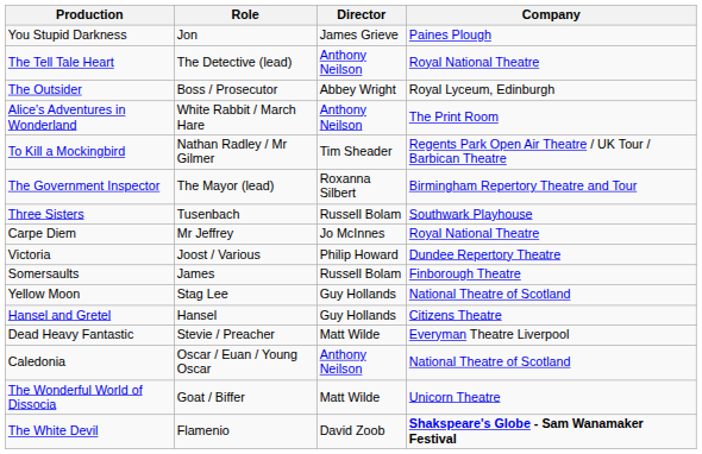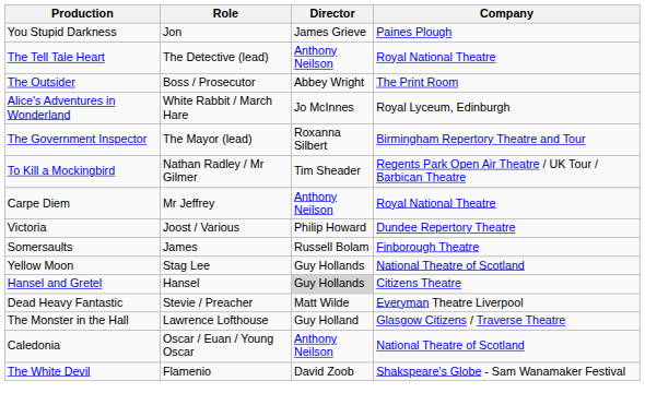 <table class="wikitable">
 <tr>
 <th>Production</th>
 <th>Role</th>
 <th>Director</th>
 <th>Company</th>
 </tr>
 <tr>
 <td>You Stupid Darkness</td>
 <td>Jon</td>
 <td>James Grieve</td>
 <td><a href='#'>Paines Plough</a></td>
 </tr>
 <tr>
 <td><a href='#'>The Tell Tale Heart</a></td>
 <td>The Detective (lead)</td>
 <td><a href='#'>Anthony Neilson</a></td>
 <td><a href='#'>Royal National Theatre</a></td>
 </tr>
 <tr>
 <td><a href='#'>The Outsider</a></td>
 <td>Boss / Prosecutor</td>
 <td>Abbey Wright</td>
-<td>Royal Lyceum, Edinburgh</td>
+<td><a href='#'>The Print Room</a></td>
 </tr>
 <tr>
 <td><a href='#'>Alice's Adventures in Wonderland</a></td>
 <td>White Rabbit / March Hare</td>
-<td><a href='#'>Anthony Neilson</a></td>
-<td><a href='#'>The Print Room</a></td>
+<td>Jo McInnes</td>
+<td>Royal Lyceum, Edinburgh</td>
+</tr>
+<tr>
+<td><a href='#'>The Government Inspector</a></td>
+<td>The Mayor (lead)</td>
+<td>Roxanna Silbert</td>
+<td><a href='#'>Birmingham Repertory Theatre and Tour</a></td>
 </tr>
 <tr>
 <td><a href='#'>To Kill a Mockingbird</a></td>
 <td>Nathan Radley / Mr Gilmer</td>
 <td>Tim Sheader</td>
 <td><a href='#'>Regents Park Open Air Theatre</a> / UK Tour / <a href='#'>Barbican Theatre</a></td>
 </tr>
 <tr>
-<td><a href='#'>The Government Inspector</a></td>
-<td>The Mayor (lead)</td>
-<td>Roxanna Silbert</td>
-<td><a href='#'>Birmingham Repertory Theatre and Tour</a></td>
-</tr>
-<tr>
-<td><a href='#'>Three Sisters</a></td>
-<td>Tusenbach</td>
-<td>Russell Bolam</td>
-<td><a href='#'>Southwark Playhouse</a></td>
-</tr>
-<tr>
 <td>Carpe Diem</td>
 <td>Mr Jeffrey</td>
-<td>Jo McInnes</td>
+<td><a href='#'>Anthony Neilson</a></td>
 <td><a href='#'>Royal National Theatre</a></td>
 </tr>
 <tr>
 <td>Victoria</td>
 <td>Joost / Various</td>
 <td>Philip Howard</td>
 <td><a href='#'>Dundee Repertory Theatre</a></td>
 </tr>
 <tr>
 <td>Somersaults</td>
 <td>James</td>
 <td>Russell Bolam</td>
 <td><a href='#'>Finborough Theatre</a></td>
 </tr>
 <tr>
 <td>Yellow Moon</td>
 <td>Stag Lee</td>
 <td>Guy Hollands</td>
 <td><a href='#'>National Theatre of Scotland</a></td>
 </tr>
 <tr>
 <td><a href='#'>Hansel and Gretel</a></td>
 <td>Hansel</td>
-<td>Guy Hollands</td>
+<td style="background: lightgrey;">Guy Hollands</td>
 <td><a href='#'>Citizens Theatre</a></td>
 </tr>
 <tr>
 <td>Dead Heavy Fantastic</td>
 <td>Stevie / Preacher</td>
 <td>Matt Wilde</td>
 <td><a href='#'>Everyman</a> Theatre Liverpool</td>
 </tr>
 <tr>
+<td>The Monster in the Hall</td>
+<td>Lawrence Lofthouse</td>
+<td>Guy Holland</td>
+<td><a href='#'>Glasgow Citizens</a> / <a href='#'>Traverse Theatre</a></td>
+</tr>
+<tr>
 <td>Caledonia</td>
 <td>Oscar / Euan / Young Oscar</td>
 <td><a href='#'>Anthony Neilson</a></td>
 <td><a href='#'>National Theatre of Scotland</a></td>
 </tr>
 <tr>
-<td><a href='#'>The Wonderful World of Dissocia</a></td>
-<td>Goat / Biffer</td>
-<td>Matt Wilde</td>
-<td><a href='#'>Unicorn Theatre</a></td>
-</tr>
-<tr>
 <td><a href='#'>The White Devil</a></td>
 <td>Flamenio</td>
 <td>David Zoob</td>
-<td><strong><a href='#'>Shakspeare's Globe</a> - Sam Wanamaker Festival</strong></td>
+<td><a href='#'>Shakspeare's Globe</a> - Sam Wanamaker Festival</td>
 </tr>
 </table>
